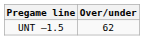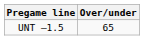 <table class="wikitable">
 <tr align="center">
 <th style=>Pregame line</th>
 <th style=>Over/under</th>
 </tr>
 <tr align="center">
 <td>UNT –1.5</td>
-<td>62</td>
+<td>65</td>
 </tr>
 </table>
